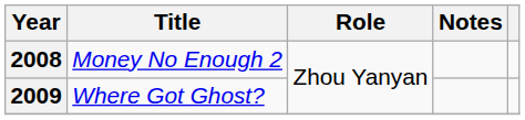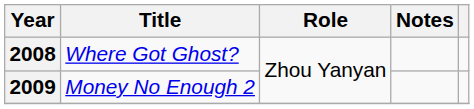 <table class="wikitable sortable plainrowheaders">
 <tr>
 <th scope="col">Year</th>
 <th scope="col">Title</th>
 <th scope="col">Role</th>
 <th scope="col" class="unsortable">Notes</th>
 <th scope="col" class="unsortable"></th>
 </tr>
 <tr>
 <th scope="row">2008</th>
-<td><em><a href='#'>Money No Enough 2</a></em></td>
+<td><em><a href='#'>Where Got Ghost?</a></em></td>
 <td rowspan=2>Zhou Yanyan</td>
 <td></td>
 <td></td>
 </tr>
 <tr>
 <th scope="row">2009</th>
-<td><em><a href='#'>Where Got Ghost?</a></em></td>
+<td><em><a href='#'>Money No Enough 2</a></em></td>
 <td></td>
 <td></td>
 </tr>
 <tr>
 </tr>
 </table>
